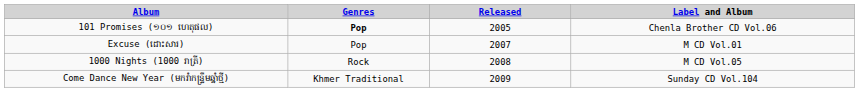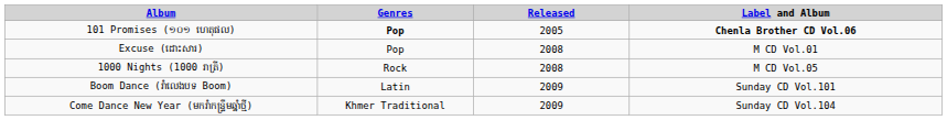 <table class="wikitable">
 <tr>
 <th style="background-color:#D3D3D3" width=20%><a href='#'>Album</a></th>
 <th style="background-color:#D3D3D3" width=10%><a href='#'>Genres</a></th>
 <th style="background-color:#D3D3D3" width=10%><a href='#'>Released</a></th>
 <th style="background-color:#D3D3D3" width=20%><a href='#'>Label</a> and Album</th>
 </tr>
 <tr>
 <td align="center">101 Promises (១០១ ហេតុផល)</td>
 <td align="center"><strong>Pop</strong></td>
 <td align="center">2005</td>
-<td align="center">Chenla Brother CD Vol.06</td>
+<td align="center"><strong>Chenla Brother CD Vol.06</strong></td>
 </tr>
 <tr>
 <td align="center">Excuse (ដោះសារ)</td>
 <td align="center">Pop</td>
-<td align="center">2007</td>
+<td align="center">2008</td>
 <td align="center">M CD Vol.01</td>
 </tr>
 <tr>
 <td align="center">1000 Nights (1000 រាត្រី)</td>
 <td align="center">Rock</td>
 <td align="center">2008</td>
 <td align="center">M CD Vol.05</td>
 </tr>
 <tr>
+<td align="center">Boom Dance (រាំលេងបទ Boom)</td>
+<td align="center">Latin</td>
+<td align="center">2009</td>
+<td align="center">Sunday CD Vol.101</td>
+</tr>
+<tr>
 <td align="center">Come Dance New Year (មករាំកន្ទ្រឹមឆ្នាំថ្មី)</td>
 <td align="center">Khmer Traditional</td>
 <td align="center">2009</td>
 <td align="center">Sunday CD Vol.104</td>
 </tr>
 </table>
